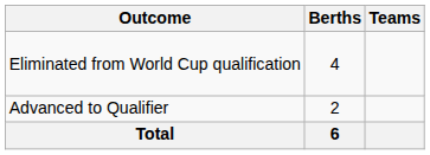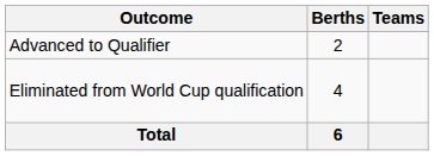 <table class="wikitable">
 <tr>
 <th>Outcome</th>
 <th>Berths</th>
 <th>Teams</th>
 </tr>
 <tr>
+<td>Advanced to Qualifier</td>
+<td style="text-align:center;">2</td>
+<td><br></td>
+</tr>
+<tr>
 <td>Eliminated from World Cup qualification</td>
 <td style="text-align:center;">4</td>
 <td><br><br><br></td>
-</tr>
-<tr>
-<td>Advanced to Qualifier</td>
-<td style="text-align:center;">2</td>
-<td><br></td>
 </tr>
 <tr>
 <th>Total</th>
 <th>6</th>
 <th></th>
 </tr>
 </table>
